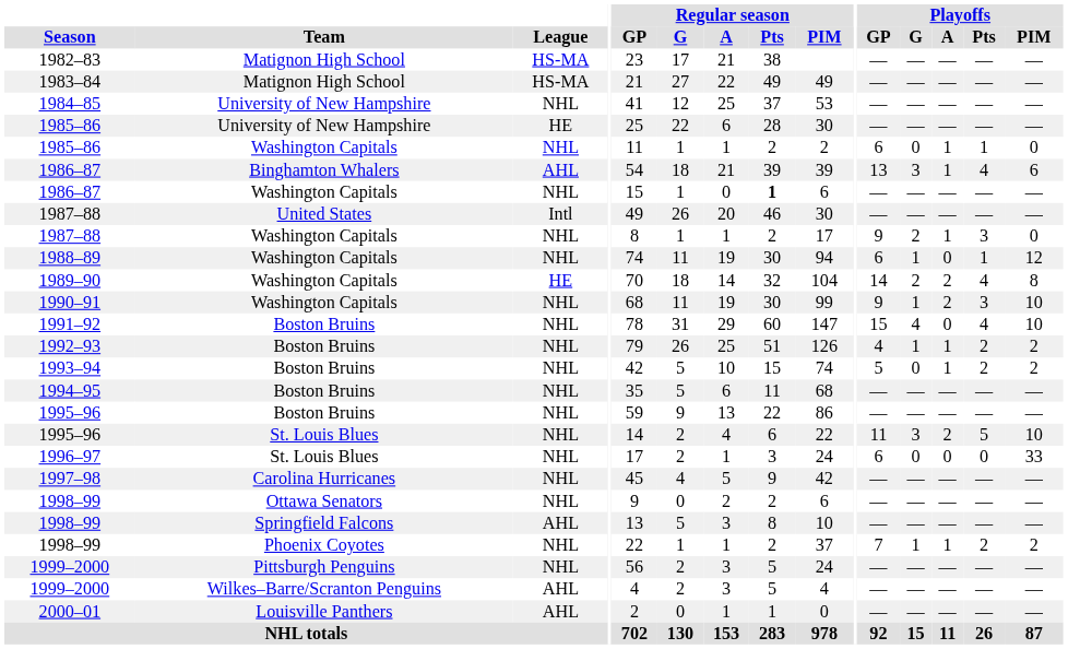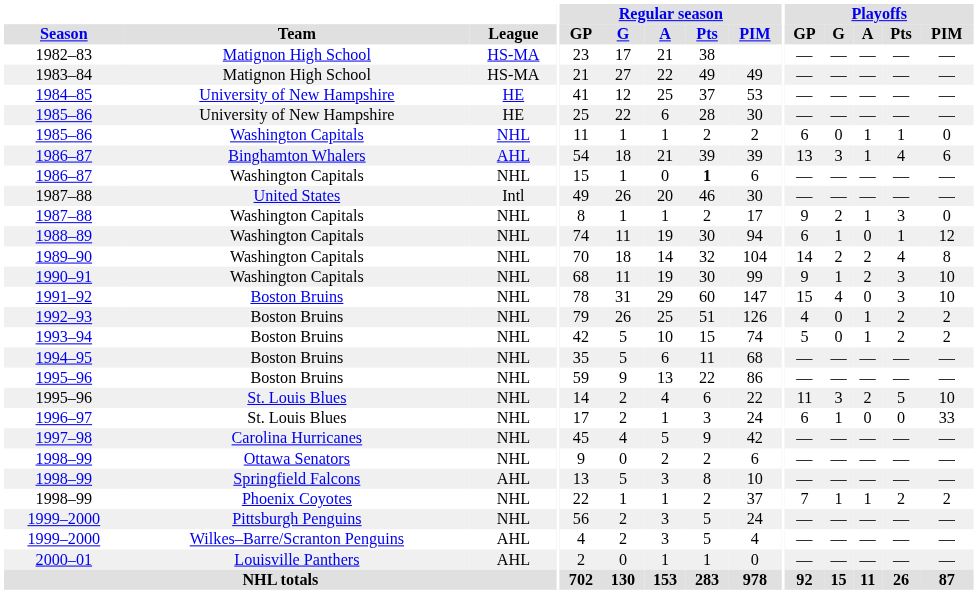 <table border="0" cellpadding="1" cellspacing="0" style="text-align:center; width:60em">
 <tr bgcolor="#e0e0e0">
 <th colspan="3" bgcolor="#ffffff"></th>
 <th rowspan="99" bgcolor="#ffffff"></th>
 <th colspan="5"><a href='#'>Regular season</a></th>
 <th rowspan="99" bgcolor="#ffffff"></th>
 <th colspan="5"><a href='#'>Playoffs</a></th>
 </tr>
 <tr bgcolor="#e0e0e0">
 <th><a href='#'>Season</a></th>
 <th>Team</th>
 <th>League</th>
 <th>GP</th>
 <th><a href='#'>G</a></th>
 <th><a href='#'>A</a></th>
 <th><a href='#'>Pts</a></th>
 <th><a href='#'>PIM</a></th>
 <th>GP</th>
 <th>G</th>
 <th>A</th>
 <th>Pts</th>
 <th>PIM</th>
 </tr>
 <tr>
 <td>1982–83</td>
 <td><a href='#'>Matignon High School</a></td>
 <td><a href='#'>HS-MA</a></td>
 <td>23</td>
 <td>17</td>
 <td>21</td>
 <td>38</td>
 <td></td>
 <td>—</td>
 <td>—</td>
 <td>—</td>
 <td>—</td>
 <td>—</td>
 </tr>
 <tr bgcolor="#f0f0f0">
 <td>1983–84</td>
 <td>Matignon High School</td>
 <td>HS-MA</td>
 <td>21</td>
 <td>27</td>
 <td>22</td>
 <td>49</td>
 <td>49</td>
 <td>—</td>
 <td>—</td>
 <td>—</td>
 <td>—</td>
 <td>—</td>
 </tr>
 <tr>
 <td><a href='#'>1984–85</a></td>
 <td><a href='#'>University of New Hampshire</a></td>
-<td>NHL</td>
+<td><a href='#'>HE</a></td>
 <td>41</td>
 <td>12</td>
 <td>25</td>
 <td>37</td>
 <td>53</td>
 <td>—</td>
 <td>—</td>
 <td>—</td>
 <td>—</td>
 <td>—</td>
 </tr>
 <tr bgcolor="#f0f0f0">
 <td><a href='#'>1985–86</a></td>
 <td>University of New Hampshire</td>
 <td>HE</td>
 <td>25</td>
 <td>22</td>
 <td>6</td>
 <td>28</td>
 <td>30</td>
 <td>—</td>
 <td>—</td>
 <td>—</td>
 <td>—</td>
 <td>—</td>
 </tr>
 <tr>
 <td><a href='#'>1985–86</a></td>
 <td><a href='#'>Washington Capitals</a></td>
 <td><a href='#'>NHL</a></td>
 <td>11</td>
 <td>1</td>
 <td>1</td>
 <td>2</td>
 <td>2</td>
 <td>6</td>
 <td>0</td>
 <td>1</td>
 <td>1</td>
 <td>0</td>
 </tr>
 <tr bgcolor="#f0f0f0">
 <td><a href='#'>1986–87</a></td>
 <td><a href='#'>Binghamton Whalers</a></td>
 <td><a href='#'>AHL</a></td>
 <td>54</td>
 <td>18</td>
 <td>21</td>
 <td>39</td>
 <td>39</td>
 <td>13</td>
 <td>3</td>
 <td>1</td>
 <td>4</td>
 <td>6</td>
 </tr>
 <tr>
 <td><a href='#'>1986–87</a></td>
 <td>Washington Capitals</td>
 <td>NHL</td>
 <td>15</td>
 <td>1</td>
 <td>0</td>
 <td><strong>1</strong></td>
 <td>6</td>
 <td>—</td>
 <td>—</td>
 <td>—</td>
 <td>—</td>
 <td>—</td>
 </tr>
 <tr bgcolor="#f0f0f0">
 <td>1987–88</td>
 <td><a href='#'>United States</a></td>
 <td>Intl</td>
 <td>49</td>
 <td>26</td>
 <td>20</td>
 <td>46</td>
 <td>30</td>
 <td>—</td>
 <td>—</td>
 <td>—</td>
 <td>—</td>
 <td>—</td>
 </tr>
 <tr>
 <td><a href='#'>1987–88</a></td>
 <td>Washington Capitals</td>
 <td>NHL</td>
 <td>8</td>
 <td>1</td>
 <td>1</td>
 <td>2</td>
 <td>17</td>
 <td>9</td>
 <td>2</td>
 <td>1</td>
 <td>3</td>
 <td>0</td>
 </tr>
 <tr bgcolor="#f0f0f0">
 <td><a href='#'>1988–89</a></td>
 <td>Washington Capitals</td>
 <td>NHL</td>
 <td>74</td>
 <td>11</td>
 <td>19</td>
 <td>30</td>
 <td>94</td>
 <td>6</td>
 <td>1</td>
 <td>0</td>
 <td>1</td>
 <td>12</td>
 </tr>
 <tr>
 <td><a href='#'>1989–90</a></td>
 <td>Washington Capitals</td>
-<td><a href='#'>HE</a></td>
+<td>NHL</td>
 <td>70</td>
 <td>18</td>
 <td>14</td>
 <td>32</td>
 <td>104</td>
 <td>14</td>
 <td>2</td>
 <td>2</td>
 <td>4</td>
 <td>8</td>
 </tr>
 <tr bgcolor="#f0f0f0">
 <td><a href='#'>1990–91</a></td>
 <td>Washington Capitals</td>
 <td>NHL</td>
 <td>68</td>
 <td>11</td>
 <td>19</td>
 <td>30</td>
 <td>99</td>
 <td>9</td>
 <td>1</td>
 <td>2</td>
 <td>3</td>
 <td>10</td>
 </tr>
 <tr>
 <td><a href='#'>1991–92</a></td>
 <td><a href='#'>Boston Bruins</a></td>
 <td>NHL</td>
 <td>78</td>
 <td>31</td>
 <td>29</td>
 <td>60</td>
 <td>147</td>
 <td>15</td>
 <td>4</td>
 <td>0</td>
-<td>4</td>
+<td>3</td>
 <td>10</td>
 </tr>
 <tr bgcolor="#f0f0f0">
 <td><a href='#'>1992–93</a></td>
 <td>Boston Bruins</td>
 <td>NHL</td>
 <td>79</td>
 <td>26</td>
 <td>25</td>
 <td>51</td>
 <td>126</td>
 <td>4</td>
-<td>1</td>
+<td>0</td>
 <td>1</td>
 <td>2</td>
 <td>2</td>
 </tr>
 <tr>
 <td><a href='#'>1993–94</a></td>
 <td>Boston Bruins</td>
 <td>NHL</td>
 <td>42</td>
 <td>5</td>
 <td>10</td>
 <td>15</td>
 <td>74</td>
 <td>5</td>
 <td>0</td>
 <td>1</td>
 <td>2</td>
 <td>2</td>
 </tr>
 <tr bgcolor="#f0f0f0">
 <td><a href='#'>1994–95</a></td>
 <td>Boston Bruins</td>
 <td>NHL</td>
 <td>35</td>
 <td>5</td>
 <td>6</td>
 <td>11</td>
 <td>68</td>
 <td>—</td>
 <td>—</td>
 <td>—</td>
 <td>—</td>
 <td>—</td>
 </tr>
 <tr>
 <td><a href='#'>1995–96</a></td>
 <td>Boston Bruins</td>
 <td>NHL</td>
 <td>59</td>
 <td>9</td>
 <td>13</td>
 <td>22</td>
 <td>86</td>
 <td>—</td>
 <td>—</td>
 <td>—</td>
 <td>—</td>
 <td>—</td>
 </tr>
 <tr bgcolor="#f0f0f0">
 <td>1995–96</td>
 <td><a href='#'>St. Louis Blues</a></td>
 <td>NHL</td>
 <td>14</td>
 <td>2</td>
 <td>4</td>
 <td>6</td>
 <td>22</td>
 <td>11</td>
 <td>3</td>
 <td>2</td>
 <td>5</td>
 <td>10</td>
 </tr>
 <tr>
 <td><a href='#'>1996–97</a></td>
 <td>St. Louis Blues</td>
 <td>NHL</td>
 <td>17</td>
 <td>2</td>
 <td>1</td>
 <td>3</td>
 <td>24</td>
 <td>6</td>
-<td>0</td>
+<td>1</td>
 <td>0</td>
 <td>0</td>
 <td>33</td>
 </tr>
 <tr bgcolor="#f0f0f0">
 <td><a href='#'>1997–98</a></td>
 <td><a href='#'>Carolina Hurricanes</a></td>
 <td>NHL</td>
 <td>45</td>
 <td>4</td>
 <td>5</td>
 <td>9</td>
 <td>42</td>
 <td>—</td>
 <td>—</td>
 <td>—</td>
 <td>—</td>
 <td>—</td>
 </tr>
 <tr>
 <td><a href='#'>1998–99</a></td>
 <td><a href='#'>Ottawa Senators</a></td>
 <td>NHL</td>
 <td>9</td>
 <td>0</td>
 <td>2</td>
 <td>2</td>
 <td>6</td>
 <td>—</td>
 <td>—</td>
 <td>—</td>
 <td>—</td>
 <td>—</td>
 </tr>
 <tr bgcolor="#f0f0f0">
 <td><a href='#'>1998–99</a></td>
 <td><a href='#'>Springfield Falcons</a></td>
 <td>AHL</td>
 <td>13</td>
 <td>5</td>
 <td>3</td>
 <td>8</td>
 <td>10</td>
 <td>—</td>
 <td>—</td>
 <td>—</td>
 <td>—</td>
 <td>—</td>
 </tr>
 <tr>
 <td>1998–99</td>
 <td><a href='#'>Phoenix Coyotes</a></td>
 <td>NHL</td>
 <td>22</td>
 <td>1</td>
 <td>1</td>
 <td>2</td>
 <td>37</td>
 <td>7</td>
 <td>1</td>
 <td>1</td>
 <td>2</td>
 <td>2</td>
 </tr>
 <tr bgcolor="#f0f0f0">
 <td><a href='#'>1999–2000</a></td>
 <td><a href='#'>Pittsburgh Penguins</a></td>
 <td>NHL</td>
 <td>56</td>
 <td>2</td>
 <td>3</td>
 <td>5</td>
 <td>24</td>
 <td>—</td>
 <td>—</td>
 <td>—</td>
 <td>—</td>
 <td>—</td>
 </tr>
 <tr>
 <td><a href='#'>1999–2000</a></td>
 <td><a href='#'>Wilkes–Barre/Scranton Penguins</a></td>
 <td>AHL</td>
 <td>4</td>
 <td>2</td>
 <td>3</td>
 <td>5</td>
 <td>4</td>
 <td>—</td>
 <td>—</td>
 <td>—</td>
 <td>—</td>
 <td>—</td>
 </tr>
 <tr bgcolor="#f0f0f0">
 <td><a href='#'>2000–01</a></td>
 <td><a href='#'>Louisville Panthers</a></td>
 <td>AHL</td>
 <td>2</td>
 <td>0</td>
 <td>1</td>
 <td>1</td>
 <td>0</td>
 <td>—</td>
 <td>—</td>
 <td>—</td>
 <td>—</td>
 <td>—</td>
 </tr>
 <tr bgcolor="#e0e0e0">
 <th colspan="3">NHL totals</th>
 <th>702</th>
 <th>130</th>
 <th>153</th>
 <th>283</th>
 <th>978</th>
 <th>92</th>
 <th>15</th>
 <th>11</th>
 <th>26</th>
 <th>87</th>
 </tr>
 </table>
